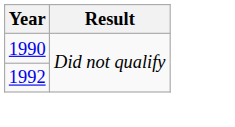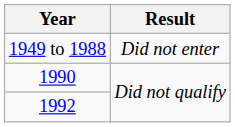 <table class="wikitable" style="text-align: center; font-size:100%">
 <tr>
 <th>Year</th>
 <th>Result</th>
+</tr>
+<tr>
+<td> <a href='#'>1949</a> to  <a href='#'>1988</a></td>
+<td><em>Did not enter</em></td>
 </tr>
 <tr>
 <td> <a href='#'>1990</a></td>
 <td rowspan="2"><em>Did not qualify</em></td>
 </tr>
 <tr>
 <td> <a href='#'>1992</a></td>
 </tr>
 </table>
